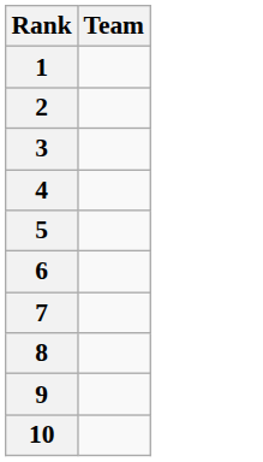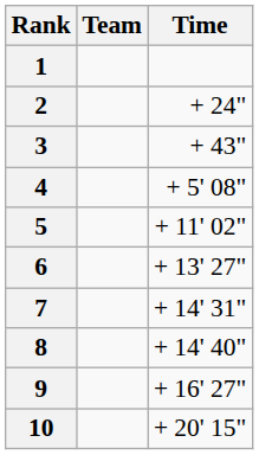 <table class="wikitable">
 <tr>
 <th scope="col">Rank</th>
 <th scope="col">Team</th>
+<th scope="col">Time</th>
 </tr>
 <tr>
 <th scope="row">1</th>
+<td></td>
 <td></td>
 </tr>
 <tr>
 <th scope="row">2</th>
 <td></td>
+<td align="right">+ 24"</td>
 </tr>
 <tr>
 <th scope="row">3</th>
 <td></td>
+<td align="right">+ 43"</td>
 </tr>
 <tr>
 <th scope="row">4</th>
 <td></td>
+<td align="right">+ 5' 08"</td>
 </tr>
 <tr>
 <th scope="row">5</th>
 <td></td>
+<td align="right">+ 11' 02"</td>
 </tr>
 <tr>
 <th scope="row">6</th>
 <td></td>
+<td align="right">+ 13' 27"</td>
 </tr>
 <tr>
 <th scope="row">7</th>
 <td></td>
+<td align="right">+ 14' 31"</td>
 </tr>
 <tr>
 <th scope="row">8</th>
 <td></td>
+<td align="right">+ 14' 40"</td>
 </tr>
 <tr>
 <th scope="row">9</th>
 <td></td>
+<td align="right">+ 16' 27"</td>
 </tr>
 <tr>
 <th scope="row">10</th>
 <td></td>
+<td align="right">+ 20' 15"</td>
 </tr>
 </table>
